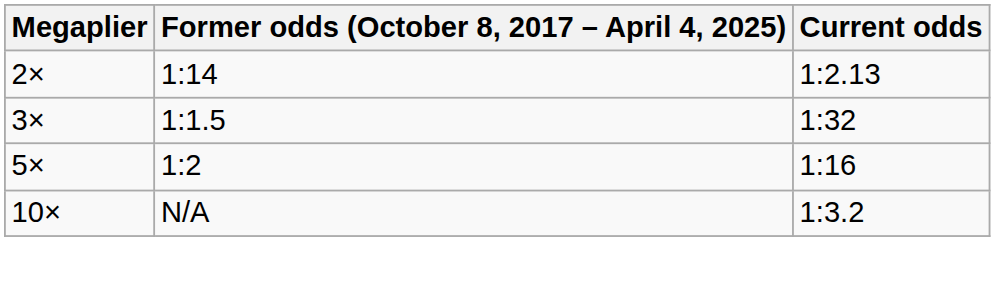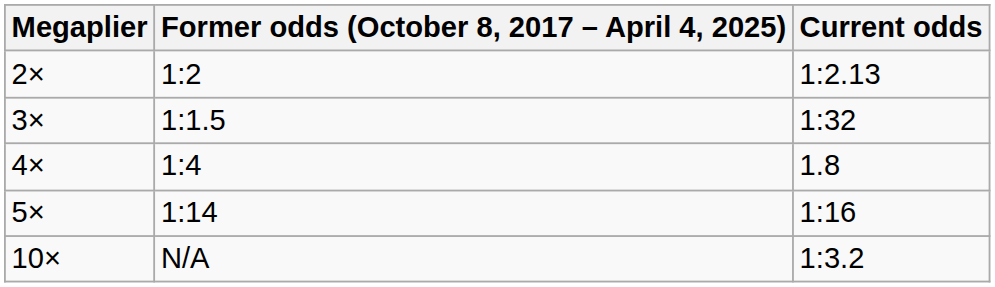 <table class="wikitable">
 <tr>
 <th>Megaplier</th>
 <th>Former odds (October 8, 2017 – April 4, 2025)</th>
 <th>Current odds</th>
 </tr>
 <tr>
 <td>2×</td>
-<td>1:14</td>
+<td>1:2</td>
 <td>1:2.13</td>
 </tr>
 <tr>
 <td>3×</td>
 <td>1:1.5</td>
 <td>1:32</td>
 </tr>
 <tr>
+<td>4×</td>
+<td>1:4</td>
+<td>1.8</td>
+</tr>
+<tr>
 <td>5×</td>
-<td>1:2</td>
+<td>1:14</td>
 <td>1:16</td>
 </tr>
 <tr>
 <td>10×</td>
 <td>N/A</td>
 <td>1:3.2</td>
 </tr>
 </table>
